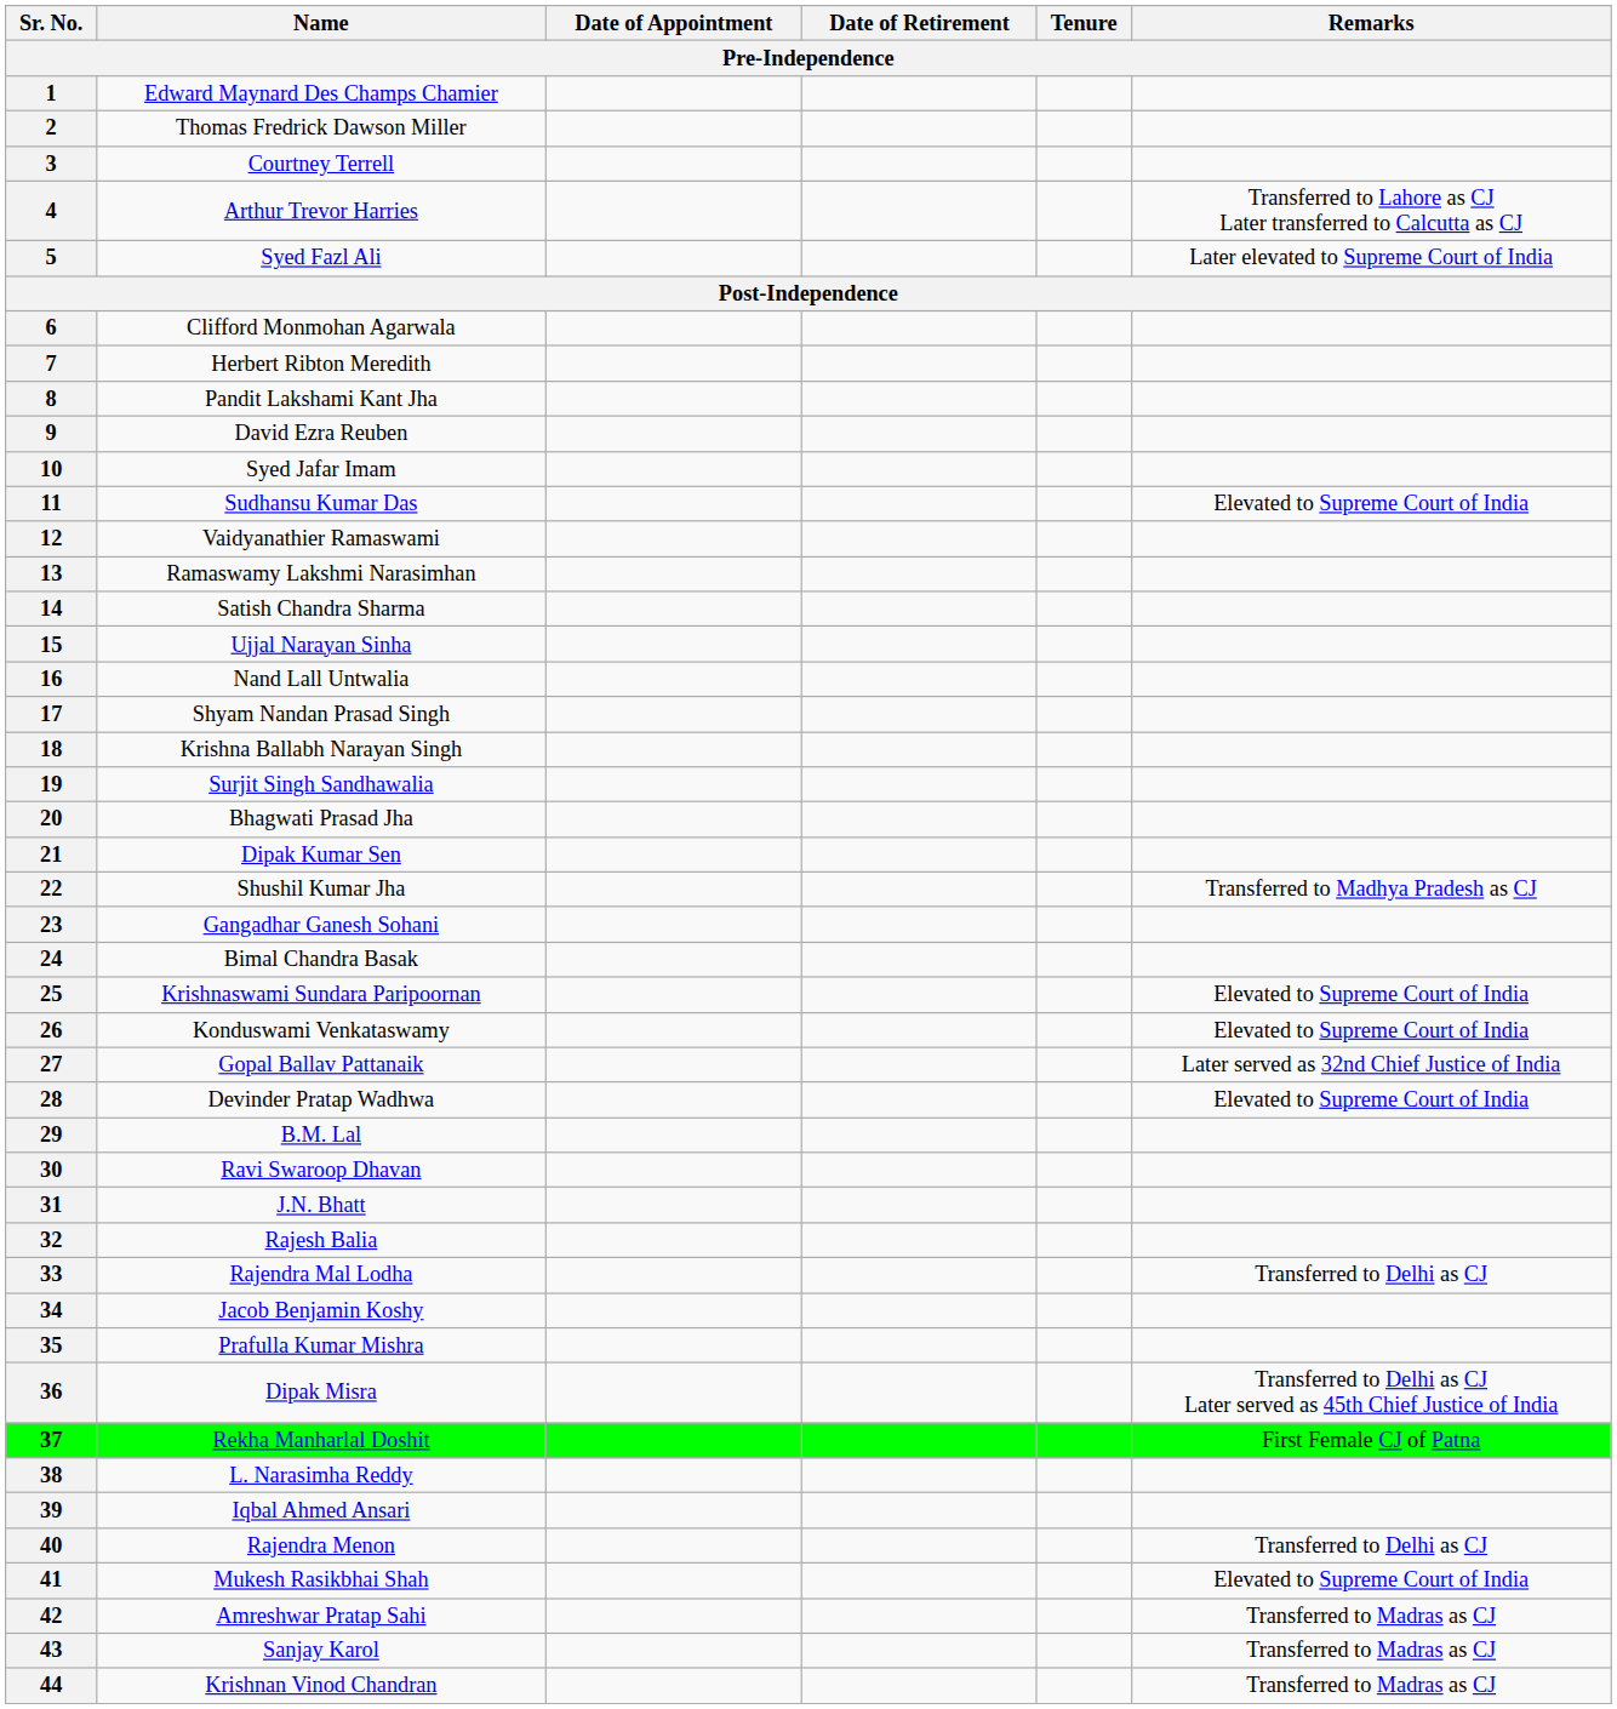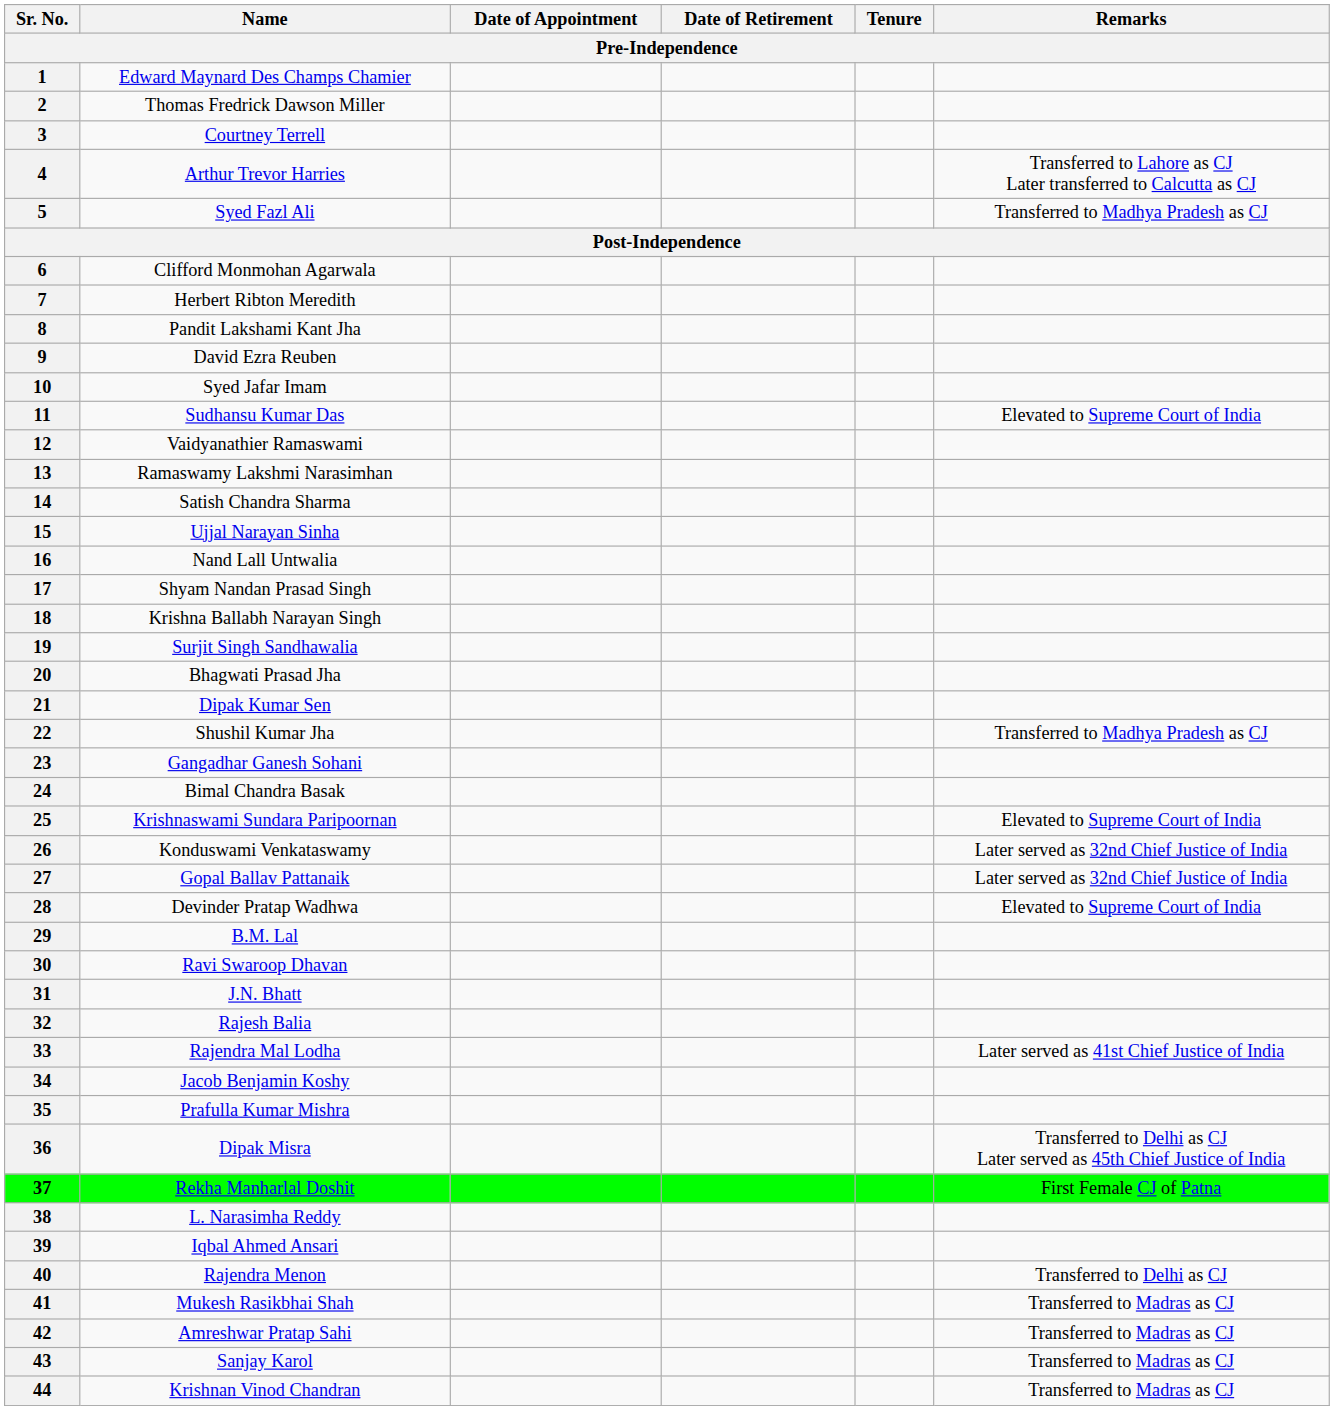 <table class="wikitable sortable" style="text-align:center" width="92%">
 <tr>
 <th>Sr. No.</th>
 <th>Name</th>
 <th>Date of Appointment</th>
 <th>Date of Retirement</th>
 <th>Tenure</th>
 <th>Remarks</th>
 </tr>
 <tr>
 <th colspan="6">Pre-Independence</th>
 </tr>
 <tr>
 <th>1</th>
 <td><a href='#'>Edward Maynard Des Champs Chamier</a></td>
 <td></td>
 <td></td>
 <td></td>
 <td></td>
 </tr>
 <tr>
 <th>2</th>
 <td>Thomas Fredrick Dawson Miller</td>
 <td></td>
 <td></td>
 <td></td>
 <td></td>
 </tr>
 <tr>
 <th>3</th>
 <td><a href='#'>Courtney Terrell</a></td>
 <td></td>
 <td></td>
 <td></td>
 <td></td>
 </tr>
 <tr>
 <th>4</th>
 <td><a href='#'>Arthur Trevor Harries</a></td>
 <td></td>
 <td></td>
 <td></td>
 <td>Transferred to <a href='#'>Lahore</a> as <a href='#'>CJ</a> <br> Later transferred to <a href='#'>Calcutta</a> as <a href='#'>CJ</a></td>
 </tr>
 <tr>
 <th>5</th>
 <td><a href='#'>Syed Fazl Ali</a></td>
 <td></td>
 <td></td>
 <td></td>
-<td>Later elevated to <a href='#'>Supreme Court of India</a></td>
+<td>Transferred to <a href='#'>Madhya Pradesh</a> as <a href='#'>CJ</a></td>
 </tr>
 <tr>
 <th colspan="6">Post-Independence</th>
 </tr>
 <tr>
 <th>6</th>
 <td>Clifford Monmohan Agarwala</td>
 <td></td>
 <td></td>
 <td></td>
 <td></td>
 </tr>
 <tr>
 <th>7</th>
 <td>Herbert Ribton Meredith</td>
 <td></td>
 <td></td>
 <td></td>
 <td></td>
 </tr>
 <tr>
 <th>8</th>
 <td>Pandit Lakshami Kant Jha</td>
 <td></td>
 <td></td>
 <td></td>
 <td></td>
 </tr>
 <tr>
 <th>9</th>
 <td>David Ezra Reuben</td>
 <td></td>
 <td></td>
 <td></td>
 <td></td>
 </tr>
 <tr>
 <th>10</th>
 <td>Syed Jafar Imam</td>
 <td></td>
 <td></td>
 <td></td>
 <td></td>
 </tr>
 <tr>
 <th>11</th>
 <td><a href='#'>Sudhansu Kumar Das</a></td>
 <td></td>
 <td></td>
 <td></td>
 <td>Elevated to <a href='#'>Supreme Court of India</a></td>
 </tr>
 <tr>
 <th>12</th>
 <td>Vaidyanathier Ramaswami</td>
 <td></td>
 <td></td>
 <td></td>
 <td></td>
 </tr>
 <tr>
 <th>13</th>
 <td>Ramaswamy Lakshmi Narasimhan</td>
 <td></td>
 <td></td>
 <td></td>
 <td></td>
 </tr>
 <tr>
 <th>14</th>
 <td>Satish Chandra Sharma</td>
 <td></td>
 <td></td>
 <td></td>
 <td></td>
 </tr>
 <tr>
 <th>15</th>
 <td><a href='#'>Ujjal Narayan Sinha</a></td>
 <td></td>
 <td></td>
 <td></td>
 <td></td>
 </tr>
 <tr>
 <th>16</th>
 <td>Nand Lall Untwalia</td>
 <td></td>
 <td></td>
 <td></td>
 <td></td>
 </tr>
 <tr>
 <th>17</th>
 <td>Shyam Nandan Prasad Singh</td>
 <td></td>
 <td></td>
 <td></td>
 <td></td>
 </tr>
 <tr>
 <th>18</th>
 <td>Krishna Ballabh Narayan Singh</td>
 <td></td>
 <td></td>
 <td></td>
 <td></td>
 </tr>
 <tr>
 <th>19</th>
 <td><a href='#'>Surjit Singh Sandhawalia</a></td>
 <td></td>
 <td></td>
 <td></td>
 <td></td>
 </tr>
 <tr>
 <th>20</th>
 <td>Bhagwati Prasad Jha</td>
 <td></td>
 <td></td>
 <td></td>
 <td></td>
 </tr>
 <tr>
 <th>21</th>
 <td><a href='#'>Dipak Kumar Sen</a></td>
 <td></td>
 <td></td>
 <td></td>
 <td></td>
 </tr>
 <tr>
 <th>22</th>
 <td>Shushil Kumar Jha</td>
 <td></td>
 <td></td>
 <td></td>
 <td>Transferred to <a href='#'>Madhya Pradesh</a> as <a href='#'>CJ</a></td>
 </tr>
 <tr>
 <th>23</th>
 <td><a href='#'>Gangadhar Ganesh Sohani</a></td>
 <td></td>
 <td></td>
 <td></td>
 <td></td>
 </tr>
 <tr>
 <th>24</th>
 <td>Bimal Chandra Basak</td>
 <td></td>
 <td></td>
 <td></td>
 <td></td>
 </tr>
 <tr>
 <th>25</th>
 <td><a href='#'>Krishnaswami Sundara Paripoornan</a></td>
 <td></td>
 <td></td>
 <td></td>
 <td>Elevated to <a href='#'>Supreme Court of India</a></td>
 </tr>
 <tr>
 <th>26</th>
 <td>Konduswami Venkataswamy</td>
 <td></td>
 <td></td>
 <td></td>
-<td>Elevated to <a href='#'>Supreme Court of India</a></td>
+<td>Later served as <a href='#'>32nd Chief Justice of India</a></td>
 </tr>
 <tr>
 <th>27</th>
 <td><a href='#'>Gopal Ballav Pattanaik</a></td>
 <td></td>
 <td></td>
 <td></td>
 <td>Later served as <a href='#'>32nd Chief Justice of India</a></td>
 </tr>
 <tr>
 <th>28</th>
 <td>Devinder Pratap Wadhwa</td>
 <td></td>
 <td></td>
 <td></td>
 <td>Elevated to <a href='#'>Supreme Court of India</a></td>
 </tr>
 <tr>
 <th>29</th>
 <td><a href='#'>B.M. Lal</a></td>
 <td></td>
 <td></td>
 <td></td>
 <td></td>
 </tr>
 <tr>
 <th>30</th>
 <td><a href='#'>Ravi Swaroop Dhavan</a></td>
 <td></td>
 <td></td>
 <td></td>
 <td></td>
 </tr>
 <tr>
 <th>31</th>
 <td><a href='#'>J.N. Bhatt</a></td>
 <td></td>
 <td></td>
 <td></td>
 <td></td>
 </tr>
 <tr>
 <th>32</th>
 <td><a href='#'>Rajesh Balia</a></td>
 <td></td>
 <td></td>
 <td></td>
 <td></td>
 </tr>
 <tr>
 <th>33</th>
 <td><a href='#'>Rajendra Mal Lodha</a></td>
 <td></td>
 <td></td>
 <td></td>
-<td>Transferred to <a href='#'>Delhi</a> as <a href='#'>CJ</a></td>
+<td>Later served as <a href='#'>41st Chief Justice of India</a></td>
 </tr>
 <tr>
 <th>34</th>
 <td><a href='#'>Jacob Benjamin Koshy</a></td>
 <td></td>
 <td></td>
 <td></td>
 <td></td>
 </tr>
 <tr>
 <th>35</th>
 <td><a href='#'>Prafulla Kumar Mishra</a></td>
 <td></td>
 <td></td>
 <td></td>
 <td></td>
 </tr>
 <tr>
 <th>36</th>
 <td><a href='#'>Dipak Misra</a></td>
 <td></td>
 <td></td>
 <td></td>
 <td>Transferred to <a href='#'>Delhi</a> as <a href='#'>CJ</a> <br>Later served as <a href='#'>45th Chief Justice of India</a></td>
 </tr>
 <tr>
 <th style="background:lime;">37</th>
 <td style="background:lime;"><a href='#'>Rekha Manharlal Doshit</a></td>
 <td style="background:lime;"></td>
 <td style="background:lime;"></td>
 <td style="background:lime;"></td>
 <td style="background:lime;">First Female <a href='#'>CJ</a> of <a href='#'>Patna</a></td>
 </tr>
 <tr>
 <th>38</th>
 <td><a href='#'>L. Narasimha Reddy</a></td>
 <td></td>
 <td></td>
 <td></td>
 <td></td>
 </tr>
 <tr>
 <th>39</th>
 <td><a href='#'>Iqbal Ahmed Ansari</a></td>
 <td></td>
 <td></td>
 <td></td>
 <td></td>
 </tr>
 <tr>
 <th>40</th>
 <td><a href='#'>Rajendra Menon</a></td>
 <td></td>
 <td></td>
 <td></td>
 <td>Transferred to <a href='#'>Delhi</a> as <a href='#'>CJ</a></td>
 </tr>
 <tr>
 <th>41</th>
 <td><a href='#'>Mukesh Rasikbhai Shah</a></td>
 <td></td>
 <td></td>
 <td></td>
-<td>Elevated to <a href='#'>Supreme Court of India</a></td>
+<td>Transferred to <a href='#'>Madras</a> as <a href='#'>CJ</a></td>
 </tr>
 <tr>
 <th>42</th>
 <td><a href='#'>Amreshwar Pratap Sahi</a></td>
 <td></td>
 <td></td>
 <td></td>
 <td>Transferred to <a href='#'>Madras</a> as <a href='#'>CJ</a></td>
 </tr>
 <tr>
 <th>43</th>
 <td><a href='#'>Sanjay Karol</a></td>
 <td></td>
 <td></td>
 <td></td>
 <td>Transferred to <a href='#'>Madras</a> as <a href='#'>CJ</a></td>
 </tr>
 <tr>
 <th>44</th>
 <td><a href='#'>Krishnan Vinod Chandran</a></td>
 <td></td>
 <td></td>
 <td></td>
 <td>Transferred to <a href='#'>Madras</a> as <a href='#'>CJ</a></td>
 </tr>
 </table>
